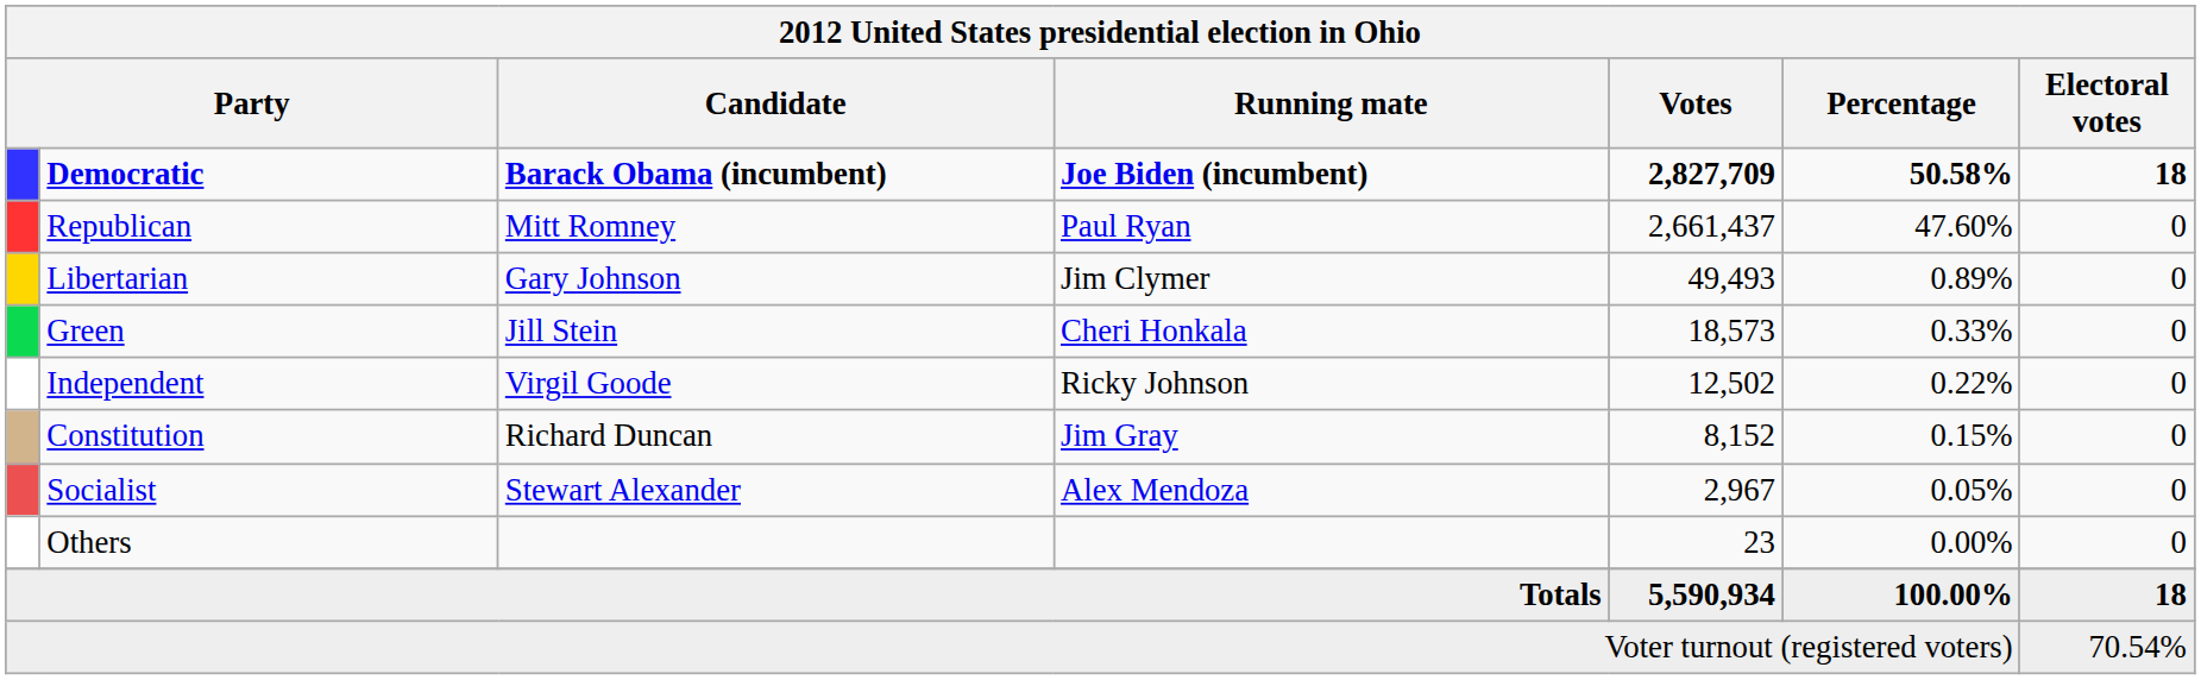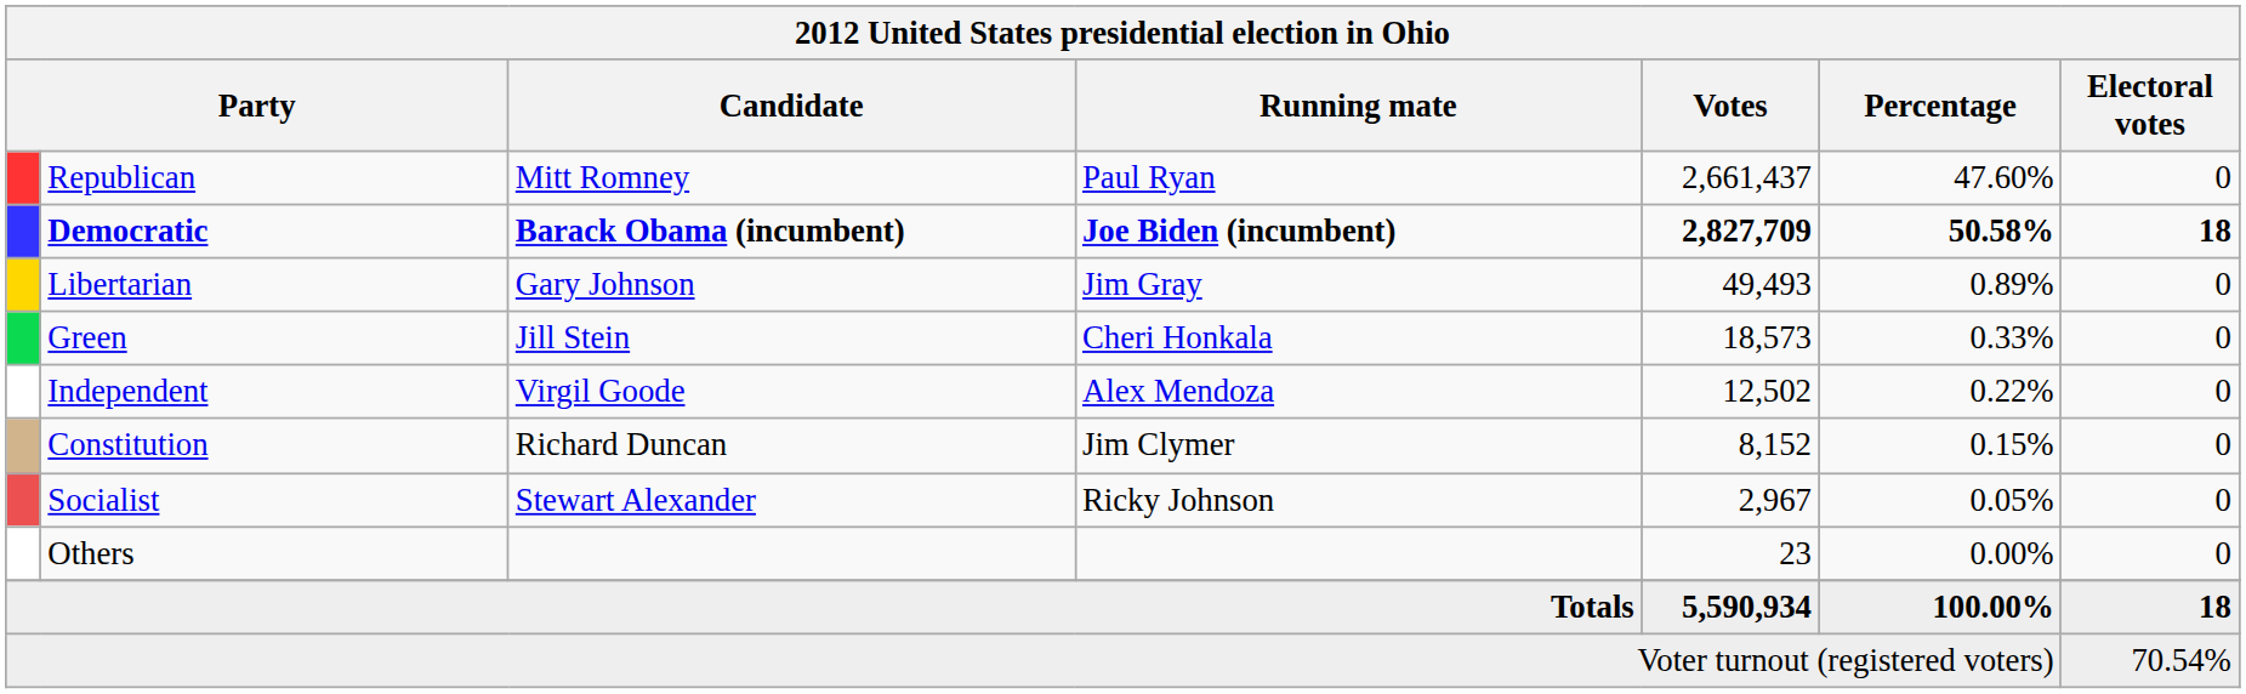 <table class="wikitable" style="font-size: 95%;">
 <tr>
 <th colspan="7">2012 United States presidential election in Ohio</th>
 </tr>
 <tr>
 <th colspan="2" style="width: 15em">Party</th>
 <th style="width: 17em">Candidate</th>
 <th style="width: 17em">Running mate</th>
 <th style="width: 5em">Votes</th>
 <th style="width: 7em">Percentage</th>
 <th style="width: 5em">Electoral votes</th>
 </tr>
 <tr>
+<th style="background-color:#FF3333; width: 3px"></th>
+<td style="width: 130px"><a href='#'>Republican</a></td>
+<td><a href='#'>Mitt Romney</a></td>
+<td><a href='#'>Paul Ryan</a></td>
+<td align="right">2,661,437</td>
+<td align="right">47.60%</td>
+<td align="right">0</td>
+</tr>
+<tr>
 <th style="background-color:#3333FF; width: 3px"></th>
 <td style="width: 130px"><strong><a href='#'>Democratic</a></strong></td>
 <td><strong><a href='#'>Barack Obama</a></strong> <strong>(incumbent)</strong></td>
 <td><strong><a href='#'>Joe Biden</a></strong> <strong>(incumbent)</strong></td>
 <td align="right"><strong>2,827,709</strong></td>
 <td align="right"><strong>50.58%</strong></td>
 <td align="right"><strong>18</strong></td>
 </tr>
 <tr>
-<th style="background-color:#FF3333; width: 3px"></th>
-<td style="width: 130px"><a href='#'>Republican</a></td>
-<td><a href='#'>Mitt Romney</a></td>
-<td><a href='#'>Paul Ryan</a></td>
-<td align="right">2,661,437</td>
-<td align="right">47.60%</td>
-<td align="right">0</td>
-</tr>
-<tr>
 <th style="background-color:#FFD700; width: 3px"></th>
 <td style="width: 130px"><a href='#'>Libertarian</a></td>
 <td><a href='#'>Gary Johnson</a></td>
-<td>Jim Clymer</td>
+<td><a href='#'>Jim Gray</a></td>
 <td align="right">49,493</td>
 <td align="right">0.89%</td>
 <td align="right">0</td>
 </tr>
 <tr>
 <th style="background-color:#0BDA51; width: 3px"></th>
 <td style="width: 130px"><a href='#'>Green</a></td>
 <td><a href='#'>Jill Stein</a></td>
 <td><a href='#'>Cheri Honkala</a></td>
 <td align="right">18,573</td>
 <td align="right">0.33%</td>
 <td align="right">0</td>
 </tr>
 <tr>
 <th style="background-color:#ffffff; width: 3px"></th>
 <td style="width: 130px"><a href='#'>Independent</a></td>
 <td><a href='#'>Virgil Goode</a></td>
-<td>Ricky Johnson</td>
+<td><a href='#'>Alex Mendoza</a></td>
 <td align="right">12,502</td>
 <td align="right">0.22%</td>
 <td align="right">0</td>
 </tr>
 <tr>
 <th style="background-color:#D2B48C; width: 3px"></th>
 <td style="width: 130px"><a href='#'>Constitution</a></td>
 <td>Richard Duncan</td>
-<td><a href='#'>Jim Gray</a></td>
+<td>Jim Clymer</td>
 <td align="right">8,152</td>
 <td align="right">0.15%</td>
 <td align="right">0</td>
 </tr>
 <tr>
 <th style="background-color:#EC5050; width: 3px"></th>
 <td style="width: 130px"><a href='#'>Socialist</a></td>
 <td><a href='#'>Stewart Alexander</a></td>
-<td><a href='#'>Alex Mendoza</a></td>
+<td>Ricky Johnson</td>
 <td align="right">2,967</td>
 <td align="right">0.05%</td>
 <td align="right">0</td>
 </tr>
 <tr>
 <th style="background-color:#FFFFFF; width: 3px"></th>
 <td style="width: 130px">Others</td>
 <td></td>
 <td></td>
 <td align="right">23</td>
 <td align="right">0.00%</td>
 <td align="right">0</td>
 </tr>
 <tr>
 </tr>
 <tr bgcolor="#EEEEEE">
 <td colspan="4" align="right"><strong>Totals</strong></td>
 <td align="right"><strong>5,590,934</strong></td>
 <td align="right"><strong>100.00%</strong></td>
 <td align="right"><strong>18</strong></td>
 </tr>
 <tr bgcolor="#EEEEEE">
 <td colspan="6" align="right">Voter turnout (registered voters)</td>
 <td colspan="1" align="right">70.54%</td>
 </tr>
 </table>
